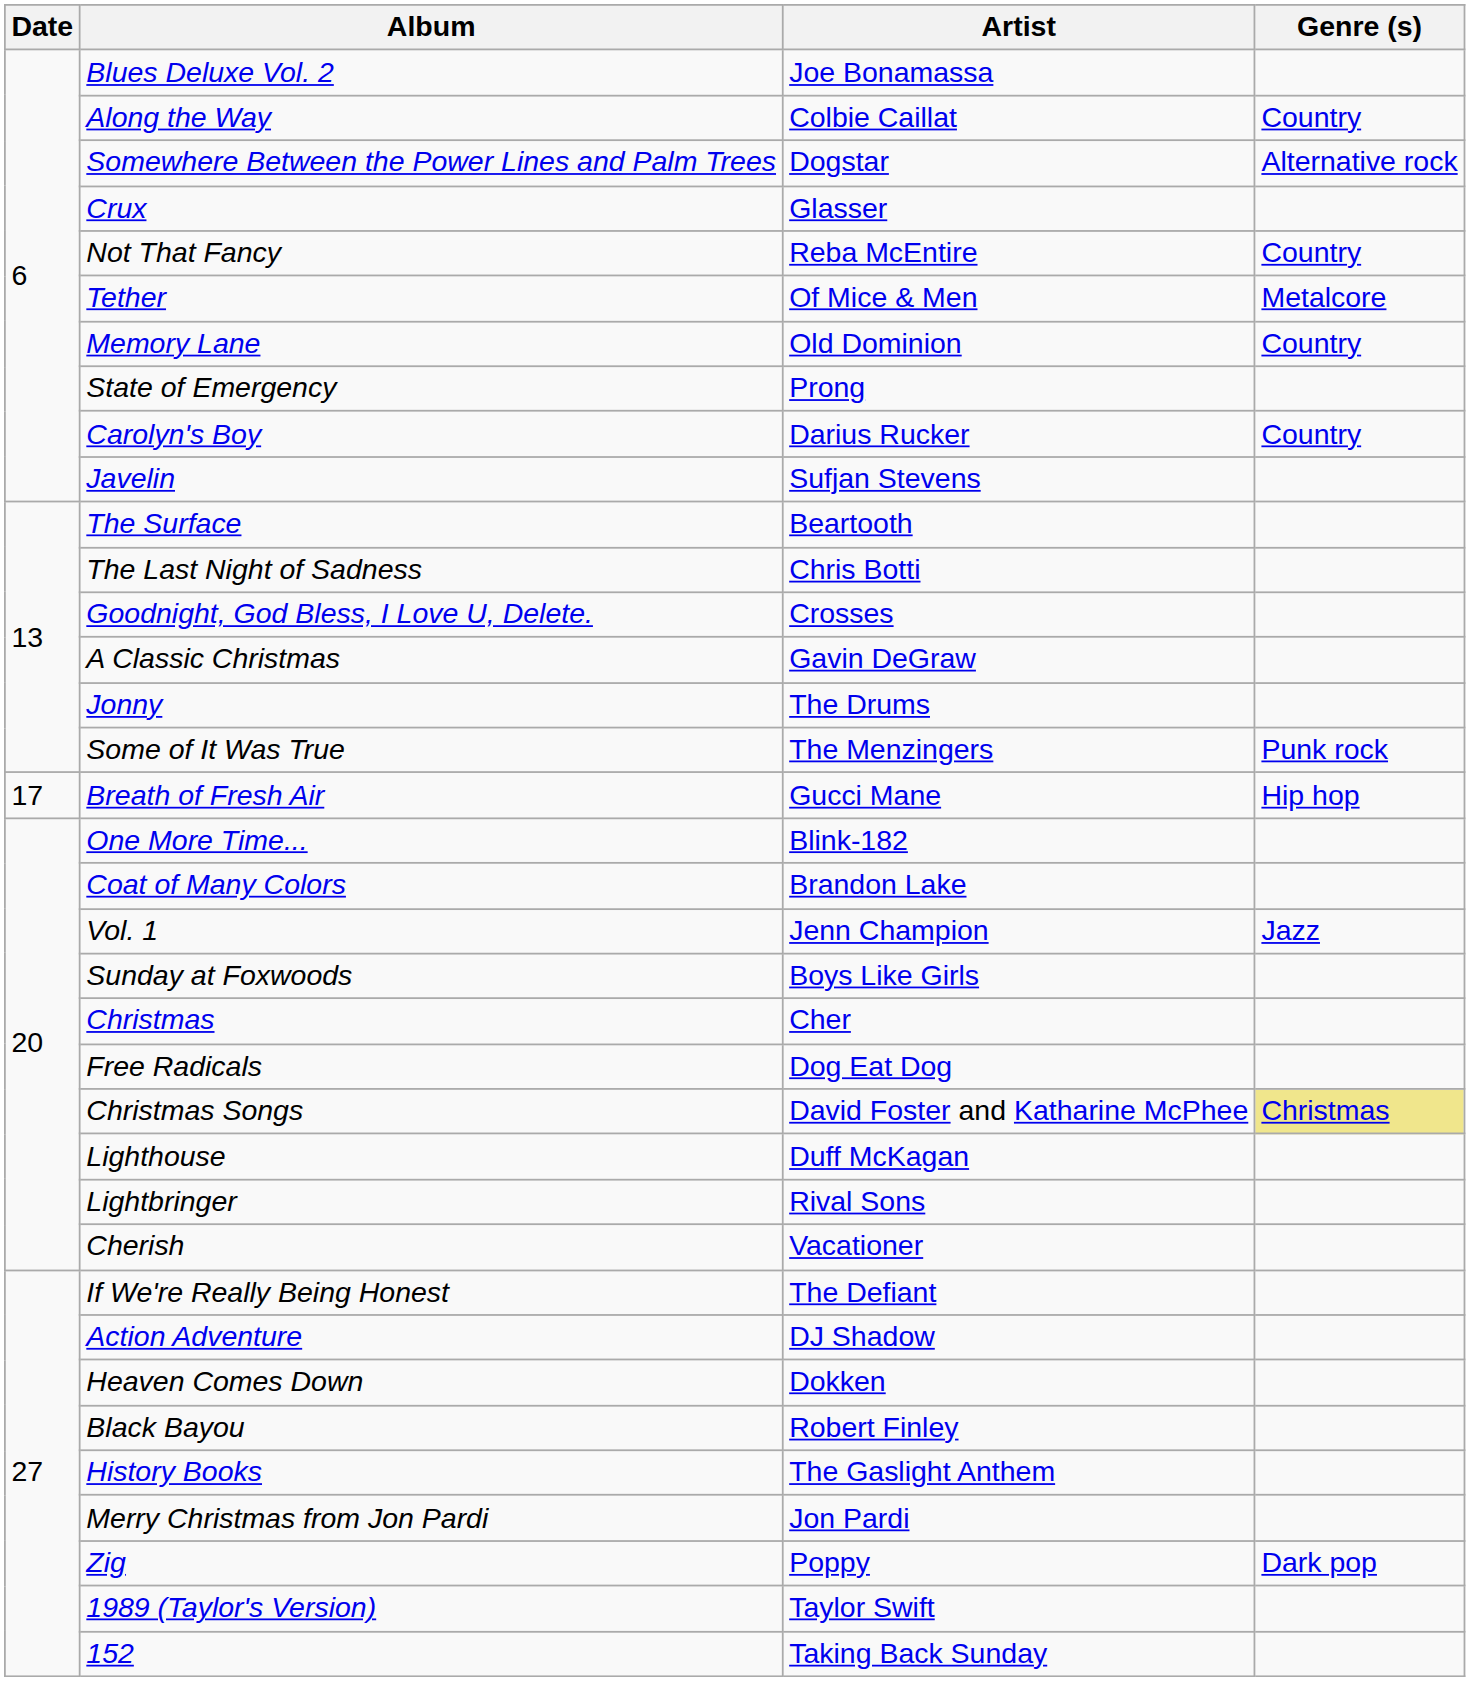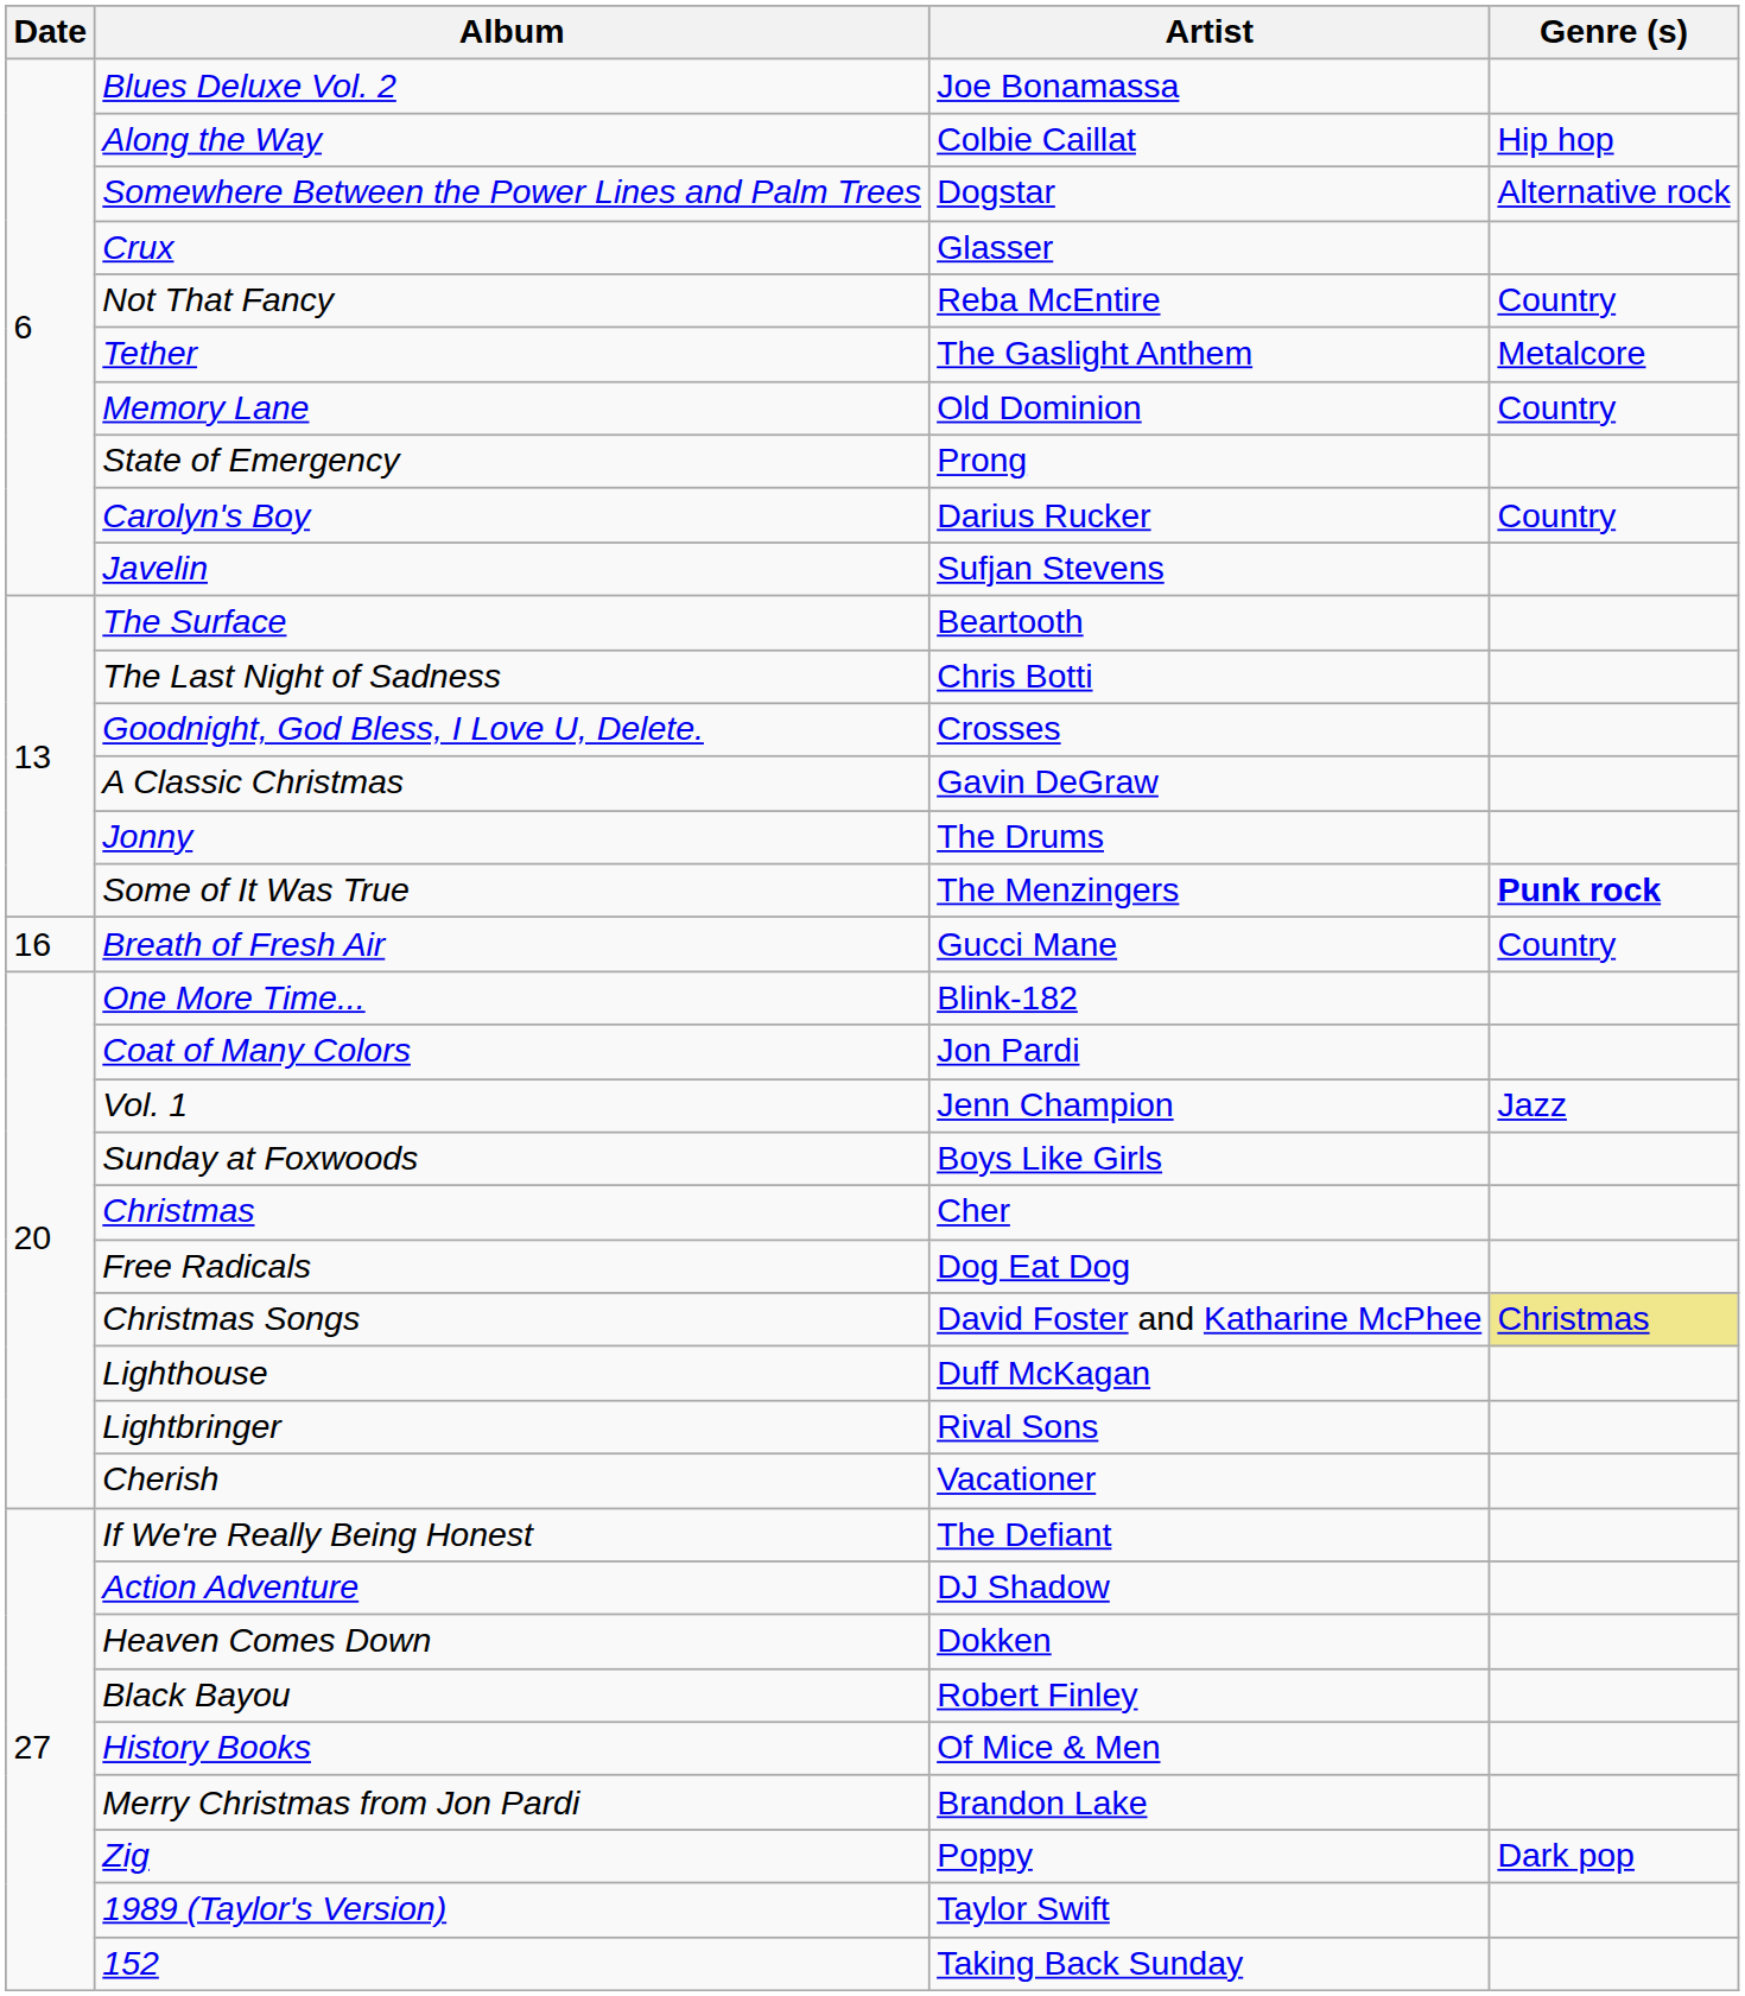 <table class="wikitable">
 <tr>
 <th>Date</th>
 <th>Album</th>
 <th>Artist</th>
 <th>Genre (s)</th>
 </tr>
 <tr>
 <td rowspan="10">6</td>
 <td><em><a href='#'>Blues Deluxe Vol. 2</a></em></td>
 <td><a href='#'>Joe Bonamassa</a></td>
 <td></td>
 </tr>
 <tr>
 <td><em><a href='#'>Along the Way</a></em></td>
 <td><a href='#'>Colbie Caillat</a></td>
-<td><a href='#'>Country</a></td>
+<td><a href='#'>Hip hop</a></td>
 </tr>
 <tr>
 <td><em><a href='#'>Somewhere Between the Power Lines and Palm Trees</a></em></td>
 <td><a href='#'>Dogstar</a></td>
 <td><a href='#'>Alternative rock</a></td>
 </tr>
 <tr>
 <td><em><a href='#'>Crux</a></em></td>
 <td><a href='#'>Glasser</a></td>
 <td></td>
 </tr>
 <tr>
 <td><em>Not That Fancy</em></td>
 <td><a href='#'>Reba McEntire</a></td>
 <td><a href='#'>Country</a></td>
 </tr>
 <tr>
 <td><em><a href='#'>Tether</a></em></td>
-<td><a href='#'>Of Mice & Men</a></td>
+<td><a href='#'>The Gaslight Anthem</a></td>
 <td><a href='#'>Metalcore</a></td>
 </tr>
 <tr>
 <td><em><a href='#'>Memory Lane</a></em></td>
 <td><a href='#'>Old Dominion</a></td>
 <td><a href='#'>Country</a></td>
 </tr>
 <tr>
 <td><em>State of Emergency</em></td>
 <td><a href='#'>Prong</a></td>
 <td></td>
 </tr>
 <tr>
 <td><em><a href='#'>Carolyn's Boy</a></em></td>
 <td><a href='#'>Darius Rucker</a></td>
 <td><a href='#'>Country</a></td>
 </tr>
 <tr>
 <td><em><a href='#'>Javelin</a></em></td>
 <td><a href='#'>Sufjan Stevens</a></td>
 <td></td>
 </tr>
 <tr>
 <td rowspan="6">13</td>
 <td><em><a href='#'>The Surface</a></em></td>
 <td><a href='#'>Beartooth</a></td>
 <td></td>
 </tr>
 <tr>
 <td><em>The Last Night of Sadness</em></td>
 <td><a href='#'>Chris Botti</a></td>
 <td></td>
 </tr>
 <tr>
 <td><em><a href='#'>Goodnight, God Bless, I Love U, Delete.</a></em></td>
 <td><a href='#'>Crosses</a></td>
 <td></td>
 </tr>
 <tr>
 <td><em>A Classic Christmas</em></td>
 <td><a href='#'>Gavin DeGraw</a></td>
 <td></td>
 </tr>
 <tr>
 <td><em><a href='#'>Jonny</a></em></td>
 <td><a href='#'>The Drums</a></td>
 <td></td>
 </tr>
 <tr>
 <td><em>Some of It Was True</em></td>
 <td><a href='#'>The Menzingers</a></td>
-<td><a href='#'>Punk rock</a></td>
+<td><strong><a href='#'>Punk rock</a></strong></td>
 </tr>
 <tr>
-<td>17</td>
+<td>16</td>
 <td><em><a href='#'>Breath of Fresh Air</a></em></td>
 <td><a href='#'>Gucci Mane</a></td>
-<td><a href='#'>Hip hop</a></td>
+<td><a href='#'>Country</a></td>
 </tr>
 <tr>
 <td rowspan="10">20</td>
 <td><em><a href='#'>One More Time...</a></em></td>
 <td><a href='#'>Blink-182</a></td>
 <td></td>
 </tr>
 <tr>
 <td><em><a href='#'>Coat of Many Colors</a></em></td>
-<td><a href='#'>Brandon Lake</a></td>
+<td><a href='#'>Jon Pardi</a></td>
 <td></td>
 </tr>
 <tr>
 <td><em>Vol. 1</em></td>
 <td><a href='#'>Jenn Champion</a></td>
 <td><a href='#'>Jazz</a></td>
 </tr>
 <tr>
 <td><em>Sunday at Foxwoods</em></td>
 <td><a href='#'>Boys Like Girls</a></td>
 <td></td>
 </tr>
 <tr>
 <td><em><a href='#'>Christmas</a></em></td>
 <td><a href='#'>Cher</a></td>
 <td></td>
 </tr>
 <tr>
 <td><em>Free Radicals</em></td>
 <td><a href='#'>Dog Eat Dog</a></td>
 <td></td>
 </tr>
 <tr>
 <td><em>Christmas Songs</em></td>
 <td><a href='#'>David Foster</a> and <a href='#'>Katharine McPhee</a></td>
 <td style="background: khaki;"><a href='#'>Christmas</a></td>
 </tr>
 <tr>
 <td><em>Lighthouse</em></td>
 <td><a href='#'>Duff McKagan</a></td>
 <td></td>
 </tr>
 <tr>
 <td><em>Lightbringer</em></td>
 <td><a href='#'>Rival Sons</a></td>
 <td></td>
 </tr>
 <tr>
 <td><em>Cherish</em></td>
 <td><a href='#'>Vacationer</a></td>
 <td></td>
 </tr>
 <tr>
 <td rowspan="9">27</td>
 <td><em>If We're Really Being Honest</em></td>
 <td><a href='#'>The Defiant</a></td>
 <td></td>
 </tr>
 <tr>
 <td><em><a href='#'>Action Adventure</a></em></td>
 <td><a href='#'>DJ Shadow</a></td>
 <td></td>
 </tr>
 <tr>
 <td><em>Heaven Comes Down</em></td>
 <td><a href='#'>Dokken</a></td>
 <td></td>
 </tr>
 <tr>
 <td><em>Black Bayou</em></td>
 <td><a href='#'>Robert Finley</a></td>
 <td></td>
 </tr>
 <tr>
 <td><em><a href='#'>History Books</a></em></td>
-<td><a href='#'>The Gaslight Anthem</a></td>
+<td><a href='#'>Of Mice & Men</a></td>
 <td></td>
 </tr>
 <tr>
 <td><em>Merry Christmas from Jon Pardi</em></td>
-<td><a href='#'>Jon Pardi</a></td>
+<td><a href='#'>Brandon Lake</a></td>
 <td></td>
 </tr>
 <tr>
 <td><em><a href='#'>Zig</a></em></td>
 <td><a href='#'>Poppy</a></td>
 <td><a href='#'>Dark pop</a></td>
 </tr>
 <tr>
 <td><em><a href='#'>1989 (Taylor's Version)</a></em></td>
 <td><a href='#'>Taylor Swift</a></td>
 <td></td>
 </tr>
 <tr>
 <td><em><a href='#'>152</a></em></td>
 <td><a href='#'>Taking Back Sunday</a></td>
 <td></td>
 </tr>
 </table>
